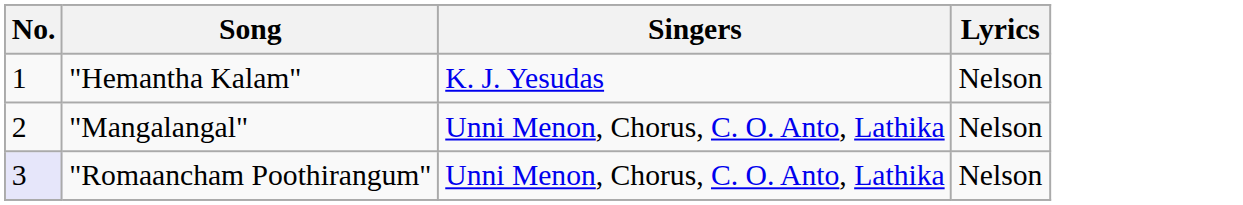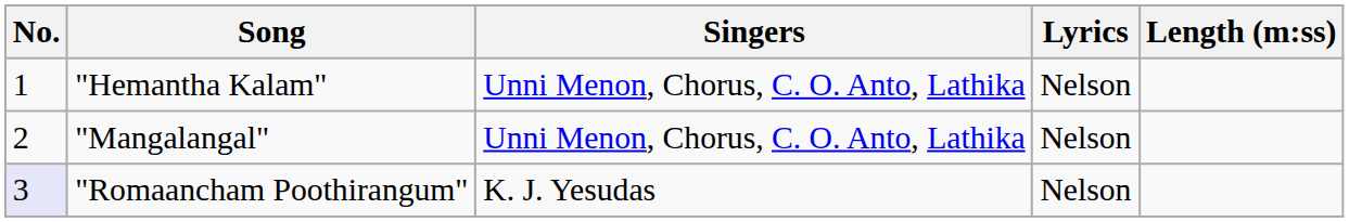 <table class="wikitable" style="font-size:95%;">
 <tr>
 <th>No.</th>
 <th>Song</th>
 <th>Singers</th>
 <th>Lyrics</th>
+<th>Length (m:ss)</th>
 </tr>
 <tr>
 <td>1</td>
 <td>"Hemantha Kalam"</td>
-<td><a href='#'>K. J. Yesudas</a></td>
+<td><a href='#'>Unni Menon</a>, Chorus, <a href='#'>C. O. Anto</a>, <a href='#'>Lathika</a></td>
 <td>Nelson</td>
+<td></td>
 </tr>
 <tr>
 <td>2</td>
 <td>"Mangalangal"</td>
 <td><a href='#'>Unni Menon</a>, Chorus, <a href='#'>C. O. Anto</a>, <a href='#'>Lathika</a></td>
 <td>Nelson</td>
+<td></td>
 </tr>
 <tr>
 <td style="background: lavender;">3</td>
 <td>"Romaancham Poothirangum"</td>
-<td><a href='#'>Unni Menon</a>, Chorus, <a href='#'>C. O. Anto</a>, <a href='#'>Lathika</a></td>
+<td>K. J. Yesudas</td>
 <td>Nelson</td>
+<td></td>
 </tr>
 </table>
